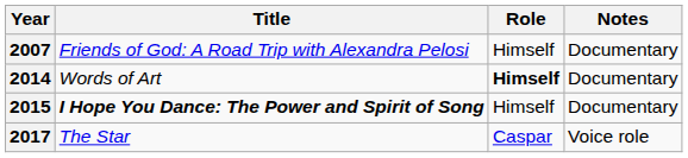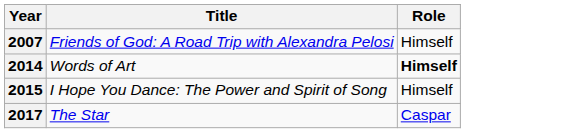 <table class="wikitable sortable plainrowheaders">
 <tr>
 <th scope="col">Year</th>
 <th scope="col">Title</th>
 <th scope="col">Role</th>
-<th class="unsortable" scope="col">Notes</th>
 </tr>
 <tr>
 <th scope="row">2007</th>
 <td><em><a href='#'>Friends of God: A Road Trip with Alexandra Pelosi</a></em></td>
 <td>Himself</td>
-<td>Documentary</td>
 </tr>
 <tr>
 <th scope="row">2014</th>
 <td><em>Words of Art</em></td>
 <td><strong>Himself</strong></td>
-<td>Documentary</td>
 </tr>
 <tr>
 <th scope="row">2015</th>
-<td><strong><em>I Hope You Dance: The Power and Spirit of Song</em></strong></td>
+<td><em>I Hope You Dance: The Power and Spirit of Song</em></td>
 <td>Himself</td>
-<td>Documentary</td>
 </tr>
 <tr>
 <th scope="row">2017</th>
 <td><em><a href='#'>The Star</a></em></td>
 <td><a href='#'>Caspar</a></td>
-<td>Voice role</td>
 </tr>
 </table>
